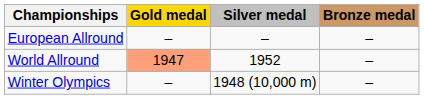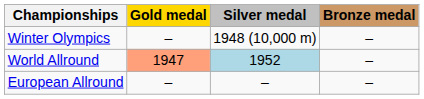 <table class="wikitable" style="text-align:center">
 <tr>
 <th>Championships</th>
 <td bgcolor=gold><strong>Gold medal</strong></td>
 <td bgcolor=silver><strong>Silver medal</strong></td>
 <td bgcolor=cc9966><strong>Bronze medal</strong></td>
 </tr>
 <tr>
+<td align="left"><a href='#'>Winter Olympics</a></td>
+<td>–</td>
+<td>1948 (10,000 m)</td>
+<td>–</td>
+</tr>
+<tr>
+<td align="left"><a href='#'>World Allround</a></td>
+<td style="background: lightsalmon;">1947</td>
+<td style="background: lightblue;">1952</td>
+<td>–</td>
+</tr>
+<tr>
 <td align="left"><a href='#'>European Allround</a></td>
 <td>–</td>
 <td>–</td>
 <td>–</td>
 </tr>
-<tr>
-<td align="left"><a href='#'>World Allround</a></td>
-<td style="background: lightsalmon;">1947</td>
-<td>1952</td>
-<td>–</td>
-</tr>
-<tr>
-<td align="left"><a href='#'>Winter Olympics</a></td>
-<td>–</td>
-<td>1948 (10,000 m)</td>
-<td>–</td>
-</tr>
 </table>
